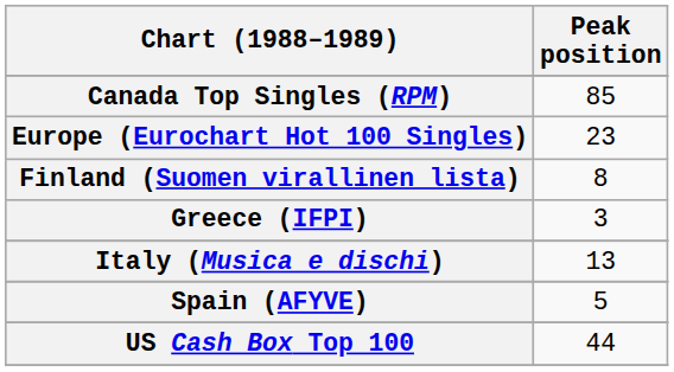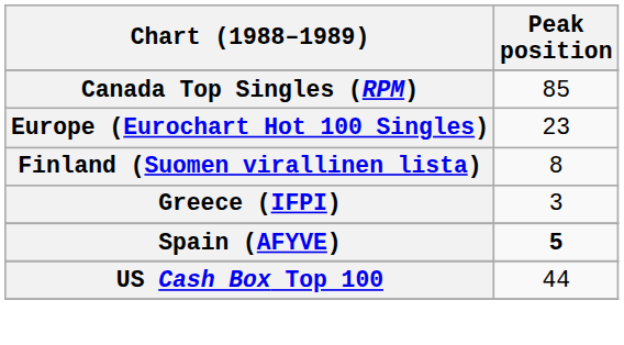 <table class="wikitable sortable plainrowheaders" style="text-align:center">
 <tr>
 <th scope="col">Chart (1988–1989)</th>
 <th scope="col">Peak<br>position</th>
 </tr>
 <tr>
 </tr>
 <tr>
 </tr>
 <tr>
 <th scope="row">Canada Top Singles (<em><a href='#'>RPM</a></em>)</th>
 <td>85</td>
 </tr>
 <tr>
 <th scope="row">Europe (<a href='#'>Eurochart Hot 100 Singles</a>)</th>
 <td>23</td>
 </tr>
 <tr>
 <th scope="row">Finland (<a href='#'>Suomen virallinen lista</a>)</th>
 <td>8</td>
 </tr>
 <tr>
 <th scope="row">Greece (<a href='#'>IFPI</a>)</th>
 <td>3</td>
 </tr>
 <tr>
 </tr>
 <tr>
-<th scope="row">Italy (<em><a href='#'>Musica e dischi</a></em>)</th>
-<td>13</td>
-</tr>
-<tr>
 </tr>
 <tr>
 </tr>
 <tr>
 </tr>
 <tr>
 <th scope="row">Spain (<a href='#'>AFYVE</a>)</th>
-<td>5</td>
+<td><strong>5</strong></td>
 </tr>
 <tr>
 </tr>
 <tr>
 </tr>
 <tr>
 </tr>
 <tr>
 </tr>
 <tr>
 </tr>
 <tr>
 <th scope="row">US <a href='#'><em>Cash Box</em> Top 100</a></th>
 <td>44</td>
 </tr>
 <tr>
 </tr>
 </table>
